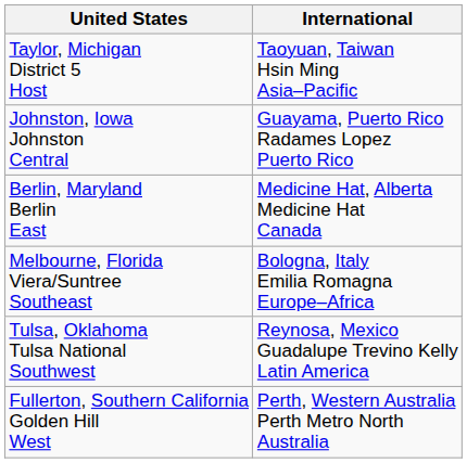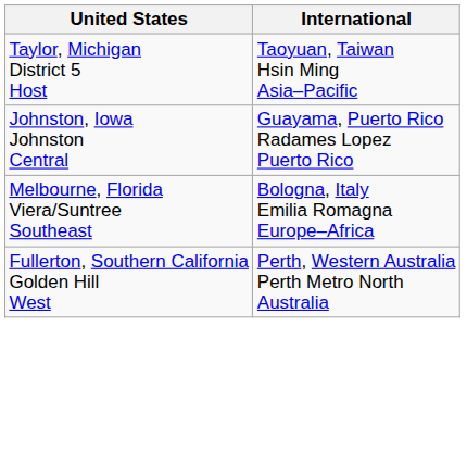 <table class="wikitable">
 <tr>
 <th>United States</th>
 <th>International</th>
 </tr>
 <tr>
 <td> <a href='#'>Taylor</a>, <a href='#'>Michigan</a><br>District 5<br><a href='#'>Host</a></td>
 <td> <a href='#'>Taoyuan</a>, <a href='#'>Taiwan</a><br>Hsin Ming<br><a href='#'>Asia–Pacific</a></td>
 </tr>
 <tr>
 <td> <a href='#'>Johnston</a>, <a href='#'>Iowa</a><br>Johnston<br><a href='#'>Central</a></td>
 <td> <a href='#'>Guayama</a>, <a href='#'>Puerto Rico</a><br>Radames Lopez<br><a href='#'>Puerto Rico</a></td>
 </tr>
 <tr>
-<td> <a href='#'>Berlin</a>, <a href='#'>Maryland</a><br>Berlin<br><a href='#'>East</a></td>
-<td> <a href='#'>Medicine Hat</a>, <a href='#'>Alberta</a><br>Medicine Hat<br><a href='#'>Canada</a></td>
-</tr>
-<tr>
 <td> <a href='#'>Melbourne</a>, <a href='#'>Florida</a><br>Viera/Suntree<br><a href='#'>Southeast</a></td>
 <td> <a href='#'>Bologna</a>, <a href='#'>Italy</a><br>Emilia Romagna<br><a href='#'>Europe–Africa</a></td>
-</tr>
-<tr>
-<td> <a href='#'>Tulsa</a>, <a href='#'>Oklahoma</a><br>Tulsa National<br><a href='#'>Southwest</a></td>
-<td> <a href='#'>Reynosa</a>, <a href='#'>Mexico</a><br>Guadalupe Trevino Kelly<br><a href='#'>Latin America</a></td>
 </tr>
 <tr>
 <td> <a href='#'>Fullerton</a>, <a href='#'>Southern California</a><br>Golden Hill<br><a href='#'>West</a></td>
 <td> <a href='#'>Perth</a>, <a href='#'>Western Australia</a><br>Perth Metro North<br><a href='#'>Australia</a></td>
 </tr>
 </table>
